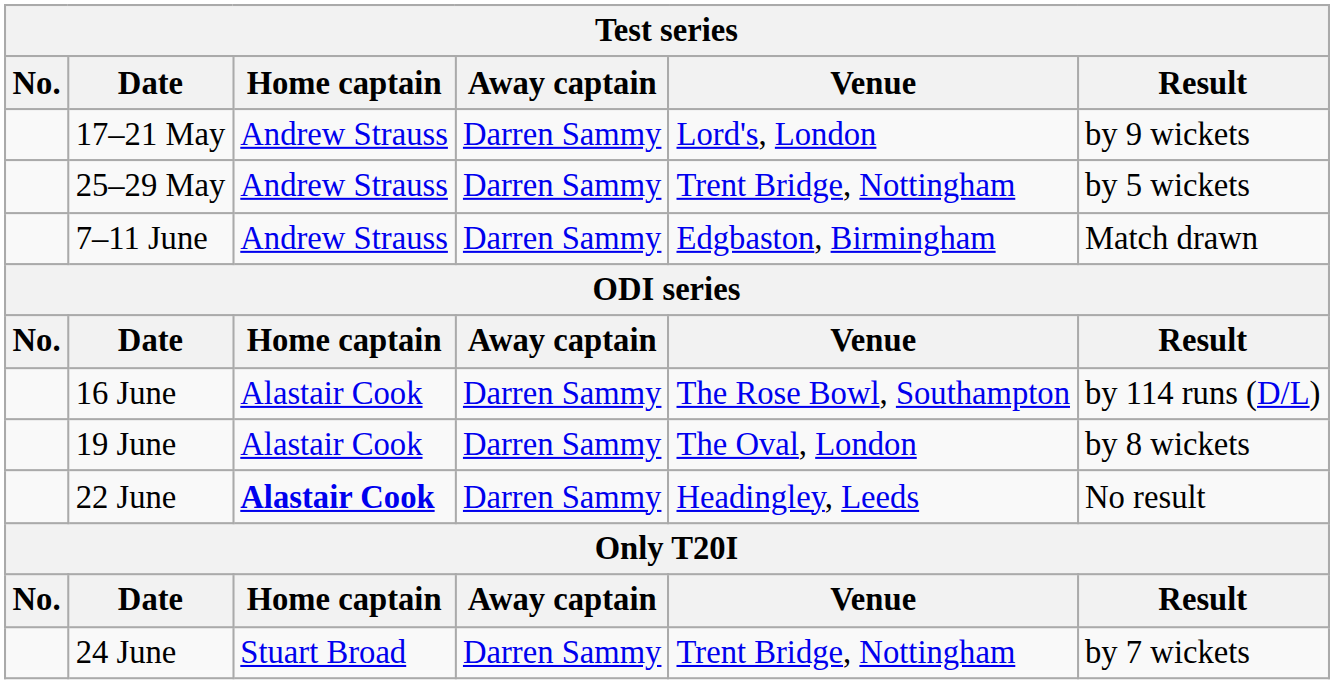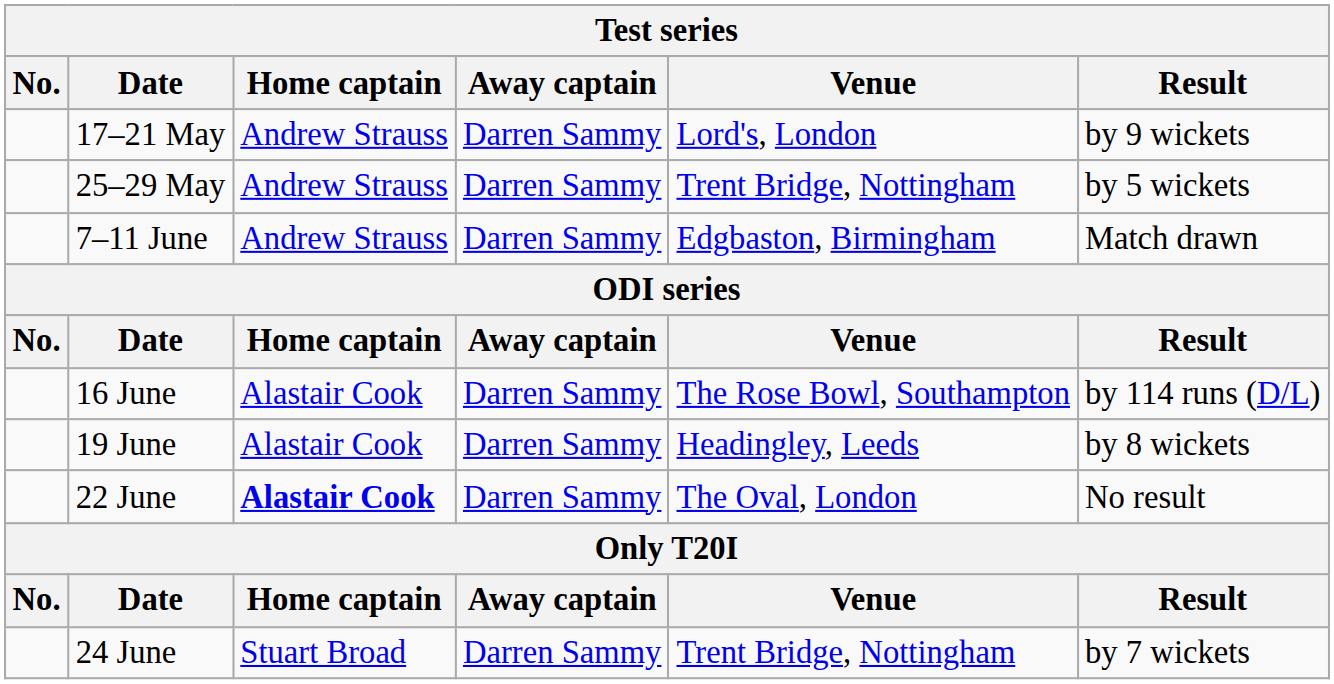 <table class="wikitable">
 <tr>
 <th colspan="9">Test series</th>
 </tr>
 <tr>
 <th>No.</th>
 <th>Date</th>
 <th>Home captain</th>
 <th>Away captain</th>
 <th>Venue</th>
 <th>Result</th>
 </tr>
 <tr>
 <td></td>
 <td>17–21 May</td>
 <td><a href='#'>Andrew Strauss</a></td>
 <td><a href='#'>Darren Sammy</a></td>
 <td><a href='#'>Lord's</a>, <a href='#'>London</a></td>
 <td> by 9 wickets</td>
 </tr>
 <tr>
 <td></td>
 <td>25–29 May</td>
 <td><a href='#'>Andrew Strauss</a></td>
 <td><a href='#'>Darren Sammy</a></td>
 <td><a href='#'>Trent Bridge</a>, <a href='#'>Nottingham</a></td>
 <td> by 5 wickets</td>
 </tr>
 <tr>
 <td></td>
 <td>7–11 June</td>
 <td><a href='#'>Andrew Strauss</a></td>
 <td><a href='#'>Darren Sammy</a></td>
 <td><a href='#'>Edgbaston</a>, <a href='#'>Birmingham</a></td>
 <td>Match drawn</td>
 </tr>
 <tr>
 <th colspan="9">ODI series</th>
 </tr>
 <tr>
 <th>No.</th>
 <th>Date</th>
 <th>Home captain</th>
 <th>Away captain</th>
 <th>Venue</th>
 <th>Result</th>
 </tr>
 <tr>
 <td></td>
 <td>16 June</td>
 <td><a href='#'>Alastair Cook</a></td>
 <td><a href='#'>Darren Sammy</a></td>
 <td><a href='#'>The Rose Bowl</a>, <a href='#'>Southampton</a></td>
 <td> by 114 runs (<a href='#'>D/L</a>)</td>
 </tr>
 <tr>
 <td></td>
 <td>19 June</td>
 <td><a href='#'>Alastair Cook</a></td>
 <td><a href='#'>Darren Sammy</a></td>
-<td><a href='#'>The Oval</a>, <a href='#'>London</a></td>
+<td><a href='#'>Headingley</a>, <a href='#'>Leeds</a></td>
 <td> by 8 wickets</td>
 </tr>
 <tr>
 <td></td>
 <td>22 June</td>
 <td><strong><a href='#'>Alastair Cook</a></strong></td>
 <td><a href='#'>Darren Sammy</a></td>
-<td><a href='#'>Headingley</a>, <a href='#'>Leeds</a></td>
+<td><a href='#'>The Oval</a>, <a href='#'>London</a></td>
 <td>No result</td>
 </tr>
 <tr>
 <th colspan="9">Only T20I</th>
 </tr>
 <tr>
 <th>No.</th>
 <th>Date</th>
 <th>Home captain</th>
 <th>Away captain</th>
 <th>Venue</th>
 <th>Result</th>
 </tr>
 <tr>
 <td></td>
 <td>24 June</td>
 <td><a href='#'>Stuart Broad</a></td>
 <td><a href='#'>Darren Sammy</a></td>
 <td><a href='#'>Trent Bridge</a>, <a href='#'>Nottingham</a></td>
 <td> by 7 wickets</td>
 </tr>
 </table>
